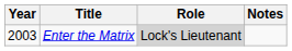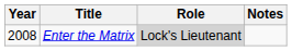 <table class="wikitable">
 <tr>
 <th>Year</th>
 <th>Title</th>
 <th>Role</th>
 <th>Notes</th>
 </tr>
 <tr>
-<td>2003</td>
+<td>2008</td>
 <td><em><a href='#'>Enter the Matrix</a></em></td>
 <td style="background: lightgrey;">Lock's Lieutenant</td>
 <td></td>
 </tr>
 </table>
